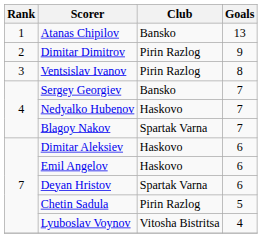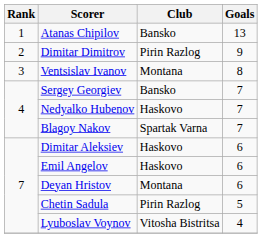 <table class="wikitable" style="text-align:center">
 <tr>
 <th>Rank</th>
 <th>Scorer</th>
 <th>Club</th>
 <th>Goals</th>
 </tr>
 <tr>
 <td rowspan="1">1</td>
 <td align="left"> <a href='#'>Atanas Chipilov</a></td>
 <td align="left">Bansko</td>
 <td>13</td>
 </tr>
 <tr>
 <td rowspan="1">2</td>
 <td align="left"> <a href='#'>Dimitar Dimitrov</a></td>
 <td align="left">Pirin Razlog</td>
 <td>9</td>
 </tr>
 <tr>
 <td rowspan="1">3</td>
 <td align="left"> <a href='#'>Ventsislav Ivanov</a></td>
-<td align="left">Pirin Razlog</td>
+<td align="left">Montana</td>
 <td>8</td>
 </tr>
 <tr>
 <td rowspan="3">4</td>
 <td align="left"> <a href='#'>Sergey Georgiev</a></td>
 <td align="left">Bansko</td>
 <td>7</td>
 </tr>
 <tr>
 <td align="left"> <a href='#'>Nedyalko Hubenov</a></td>
 <td align="left">Haskovo</td>
 <td>7</td>
 </tr>
 <tr>
 <td align="left"> <a href='#'>Blagoy Nakov</a></td>
 <td align="left">Spartak Varna</td>
 <td>7</td>
 </tr>
 <tr>
 <td rowspan="5">7</td>
 <td align="left"> <a href='#'>Dimitar Aleksiev</a></td>
 <td align="left">Haskovo</td>
 <td>6</td>
 </tr>
 <tr>
 <td align="left"> <a href='#'>Emil Angelov</a></td>
 <td align="left">Haskovo</td>
 <td>6</td>
 </tr>
 <tr>
 <td align="left"> <a href='#'>Deyan Hristov</a></td>
-<td align="left">Spartak Varna</td>
+<td align="left">Montana</td>
 <td>6</td>
 </tr>
 <tr>
 <td align="left"> <a href='#'>Chetin Sadula</a></td>
 <td align="left">Pirin Razlog</td>
 <td>5</td>
 </tr>
 <tr>
 <td align="left"> <a href='#'>Lyuboslav Voynov</a></td>
 <td align="left">Vitosha Bistritsa</td>
 <td>4</td>
 </tr>
 <tr>
 </tr>
 </table>
